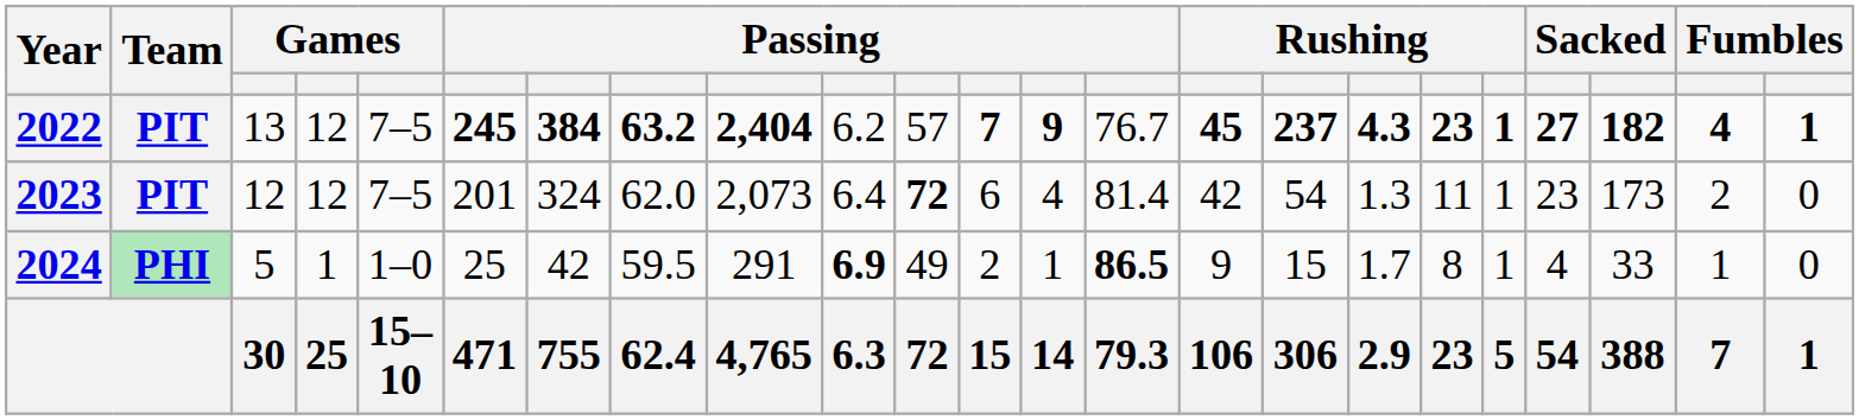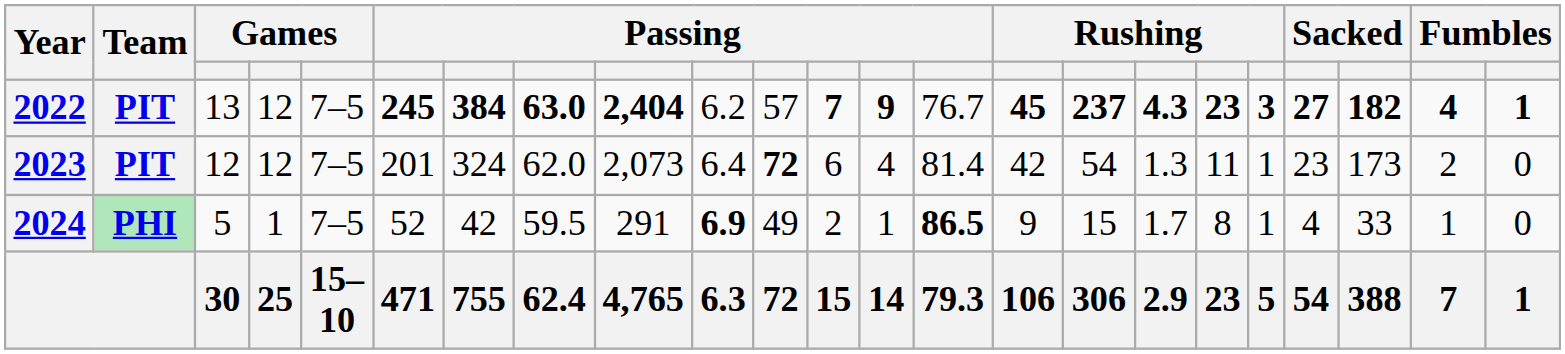 <table class="wikitable" style="text-align:center;">
 <tr>
 <th rowspan="2">Year</th>
 <th rowspan="2">Team</th>
 <th colspan="3">Games</th>
 <th colspan="9">Passing</th>
 <th colspan="5">Rushing</th>
 <th colspan="2">Sacked</th>
 <th colspan="2">Fumbles</th>
 </tr>
 <tr>
 <th></th>
 <th></th>
 <th></th>
 <th></th>
 <th></th>
 <th></th>
 <th></th>
 <th></th>
 <th></th>
 <th></th>
 <th></th>
 <th></th>
 <th></th>
 <th></th>
 <th></th>
 <th></th>
 <th></th>
 <th></th>
 <th></th>
 <th></th>
 <th></th>
 </tr>
 <tr>
 <th><a href='#'>2022</a></th>
 <th><a href='#'>PIT</a></th>
 <td>13</td>
 <td>12</td>
 <td>7–5</td>
 <td><strong>245</strong></td>
 <td><strong>384</strong></td>
-<td><strong>63.2</strong></td>
+<td><strong>63.0</strong></td>
 <td><strong>2,404</strong></td>
 <td>6.2</td>
 <td>57</td>
 <td><strong>7</strong></td>
 <td><strong>9</strong></td>
 <td>76.7</td>
 <td><strong>45</strong></td>
 <td><strong>237</strong></td>
 <td><strong>4.3</strong></td>
 <td><strong>23</strong></td>
-<td><strong>1</strong></td>
+<td><strong>3</strong></td>
 <td><strong>27</strong></td>
 <td><strong>182</strong></td>
 <td><strong>4</strong></td>
 <td><strong>1</strong></td>
 </tr>
 <tr>
 <th><a href='#'>2023</a></th>
 <th><a href='#'>PIT</a></th>
 <td>12</td>
 <td>12</td>
 <td>7–5</td>
 <td>201</td>
 <td>324</td>
 <td>62.0</td>
 <td>2,073</td>
 <td>6.4</td>
 <td><strong>72</strong></td>
 <td>6</td>
 <td>4</td>
 <td>81.4</td>
 <td>42</td>
 <td>54</td>
 <td>1.3</td>
 <td>11</td>
 <td>1</td>
 <td>23</td>
 <td>173</td>
 <td>2</td>
 <td>0</td>
 </tr>
 <tr>
 <th><a href='#'>2024</a></th>
 <th style="background:#afe6ba;"><a href='#'>PHI</a></th>
 <td>5</td>
 <td>1</td>
-<td>1–0</td>
-<td>25</td>
+<td>7–5</td>
+<td>52</td>
 <td>42</td>
 <td>59.5</td>
 <td>291</td>
 <td><strong>6.9</strong></td>
 <td>49</td>
 <td>2</td>
 <td>1</td>
 <td><strong>86.5</strong></td>
 <td>9</td>
 <td>15</td>
 <td>1.7</td>
 <td>8</td>
 <td>1</td>
 <td>4</td>
 <td>33</td>
 <td>1</td>
 <td>0</td>
 </tr>
 <tr>
 <th colspan="2"></th>
 <th>30</th>
 <th>25</th>
 <th>15–10</th>
 <th>471</th>
 <th>755</th>
 <th>62.4</th>
 <th>4,765</th>
 <th>6.3</th>
 <th>72</th>
 <th>15</th>
 <th>14</th>
 <th>79.3</th>
 <th>106</th>
 <th>306</th>
 <th>2.9</th>
 <th>23</th>
 <th>5</th>
 <th>54</th>
 <th>388</th>
 <th>7</th>
 <th>1</th>
 </tr>
 </table>
